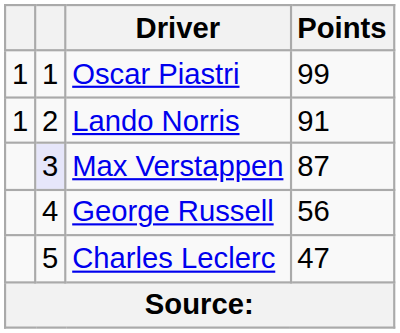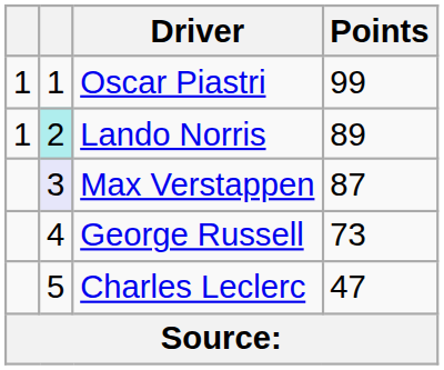 <table class="wikitable" style="font-size: 85%;">
 <tr>
 <th scope="col"></th>
 <th scope="col"></th>
 <th scope="col">Driver</th>
 <th scope="col">Points</th>
 </tr>
 <tr>
 <td align="left"> 1</td>
 <td align="center">1</td>
 <td> <a href='#'>Oscar Piastri</a></td>
 <td align="left">99</td>
 </tr>
 <tr>
 <td align="left"> 1</td>
-<td align="center">2</td>
+<td align="center" style="background: paleturquoise;">2</td>
 <td> <a href='#'>Lando Norris</a></td>
-<td align="left">91</td>
+<td align="left">89</td>
 </tr>
 <tr>
 <td align="left"></td>
 <td align="center" style="background: lavender;">3</td>
 <td> <a href='#'>Max Verstappen</a></td>
 <td align="left">87</td>
 </tr>
 <tr>
 <td align="left"></td>
 <td align="center">4</td>
 <td> <a href='#'>George Russell</a></td>
-<td align="left">56</td>
+<td align="left">73</td>
 </tr>
 <tr>
 <td align="left"></td>
 <td align="center">5</td>
 <td> <a href='#'>Charles Leclerc</a></td>
 <td align="left">47</td>
 </tr>
 <tr>
 <th colspan=4>Source:</th>
 </tr>
 </table>
